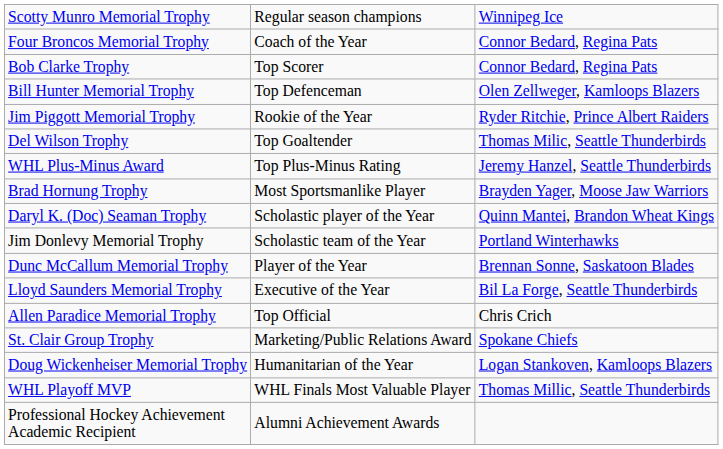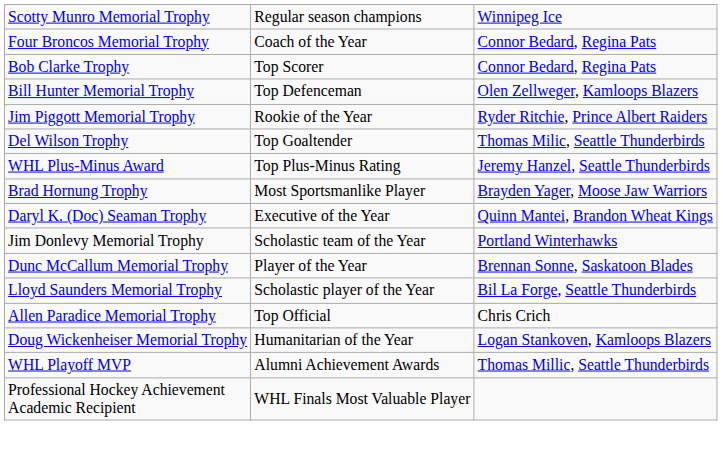 <table class="wikitable">
 <tr>
 <td><a href='#'>Scotty Munro Memorial Trophy</a></td>
 <td>Regular season champions</td>
 <td><a href='#'>Winnipeg Ice</a></td>
 </tr>
 <tr>
 <td><a href='#'>Four Broncos Memorial Trophy</a></td>
 <td>Coach of the Year</td>
 <td><a href='#'>Connor Bedard</a>, <a href='#'>Regina Pats</a></td>
 </tr>
 <tr>
 <td><a href='#'>Bob Clarke Trophy</a></td>
 <td>Top Scorer</td>
 <td><a href='#'>Connor Bedard</a>, <a href='#'>Regina Pats</a></td>
 </tr>
 <tr>
 <td><a href='#'>Bill Hunter Memorial Trophy</a></td>
 <td>Top Defenceman</td>
 <td><a href='#'>Olen Zellweger</a>, <a href='#'>Kamloops Blazers</a></td>
 </tr>
 <tr>
 <td><a href='#'>Jim Piggott Memorial Trophy</a></td>
 <td>Rookie of the Year</td>
 <td><a href='#'>Ryder Ritchie</a>, <a href='#'>Prince Albert Raiders</a></td>
 </tr>
 <tr>
 <td><a href='#'>Del Wilson Trophy</a></td>
 <td>Top Goaltender</td>
 <td><a href='#'>Thomas Milic</a>, <a href='#'>Seattle Thunderbirds</a></td>
 </tr>
 <tr>
 <td><a href='#'>WHL Plus-Minus Award</a></td>
 <td>Top Plus-Minus Rating</td>
 <td><a href='#'>Jeremy Hanzel</a>, <a href='#'>Seattle Thunderbirds</a></td>
 </tr>
 <tr>
 <td><a href='#'>Brad Hornung Trophy</a></td>
 <td>Most Sportsmanlike Player</td>
 <td><a href='#'>Brayden Yager</a>, <a href='#'>Moose Jaw Warriors</a></td>
 </tr>
 <tr>
 <td><a href='#'>Daryl K. (Doc) Seaman Trophy</a></td>
-<td>Scholastic player of the Year</td>
+<td>Executive of the Year</td>
 <td><a href='#'>Quinn Mantei</a>, <a href='#'>Brandon Wheat Kings</a></td>
 </tr>
 <tr>
 <td>Jim Donlevy Memorial Trophy</td>
 <td>Scholastic team of the Year</td>
 <td><a href='#'>Portland Winterhawks</a></td>
 </tr>
 <tr>
 <td><a href='#'>Dunc McCallum Memorial Trophy</a></td>
 <td>Player of the Year</td>
 <td><a href='#'>Brennan Sonne</a>, <a href='#'>Saskatoon Blades</a></td>
 </tr>
 <tr>
 <td><a href='#'>Lloyd Saunders Memorial Trophy</a></td>
-<td>Executive of the Year</td>
+<td>Scholastic player of the Year</td>
 <td><a href='#'>Bil La Forge</a>, <a href='#'>Seattle Thunderbirds</a></td>
 </tr>
 <tr>
 <td><a href='#'>Allen Paradice Memorial Trophy</a></td>
 <td>Top Official</td>
 <td>Chris Crich</td>
 </tr>
 <tr>
-<td><a href='#'>St. Clair Group Trophy</a></td>
-<td>Marketing/Public Relations Award</td>
-<td><a href='#'>Spokane Chiefs</a></td>
-</tr>
-<tr>
 <td><a href='#'>Doug Wickenheiser Memorial Trophy</a></td>
 <td>Humanitarian of the Year</td>
 <td><a href='#'>Logan Stankoven</a>, <a href='#'>Kamloops Blazers</a></td>
 </tr>
 <tr>
 <td><a href='#'>WHL Playoff MVP</a></td>
-<td>WHL Finals Most Valuable Player</td>
+<td>Alumni Achievement Awards</td>
 <td><a href='#'>Thomas Millic</a>, <a href='#'>Seattle Thunderbirds</a></td>
 </tr>
 <tr>
 <td>Professional Hockey Achievement<br>Academic Recipient</td>
-<td>Alumni Achievement Awards</td>
+<td>WHL Finals Most Valuable Player</td>
 <td></td>
 </tr>
 </table>
